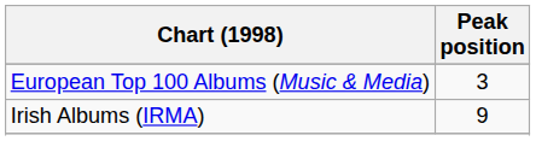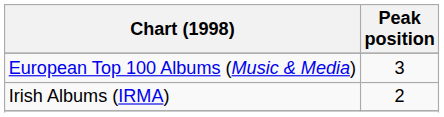 <table class="wikitable sortable plainrowheaders">
 <tr>
 <th>Chart (1998)</th>
 <th>Peak<br>position</th>
 </tr>
 <tr>
 </tr>
 <tr>
 </tr>
 <tr>
 </tr>
 <tr>
 <td align="left"><a href='#'>European Top 100 Albums</a> (<em><a href='#'>Music & Media</a></em>)</td>
 <td style="text-align:center;">3</td>
 </tr>
 <tr>
 <td>Irish Albums (<a href='#'>IRMA</a>)</td>
-<td style="text-align:center;">9</td>
+<td style="text-align:center;">2</td>
 </tr>
 <tr>
 </tr>
 <tr>
 </tr>
 <tr>
 </tr>
 <tr>
 </tr>
 </table>
